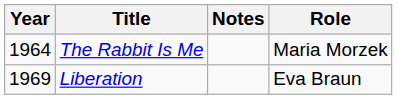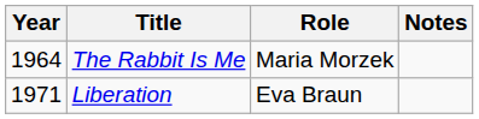 <table class="wikitable sortable">
 <tr>
 <th>Year</th>
 <th>Title</th>
+<th>Role</th>
 <th class="unsortable">Notes</th>
-<th>Role</th>
 </tr>
 <tr>
 <td>1964</td>
 <td><em><a href='#'>The Rabbit Is Me</a></em></td>
+<td>Maria Morzek</td>
 <td></td>
-<td>Maria Morzek</td>
 </tr>
 <tr>
-<td>1969</td>
+<td>1971</td>
 <td><em><a href='#'>Liberation</a></em></td>
+<td>Eva Braun</td>
 <td></td>
-<td>Eva Braun</td>
 </tr>
 </table>
